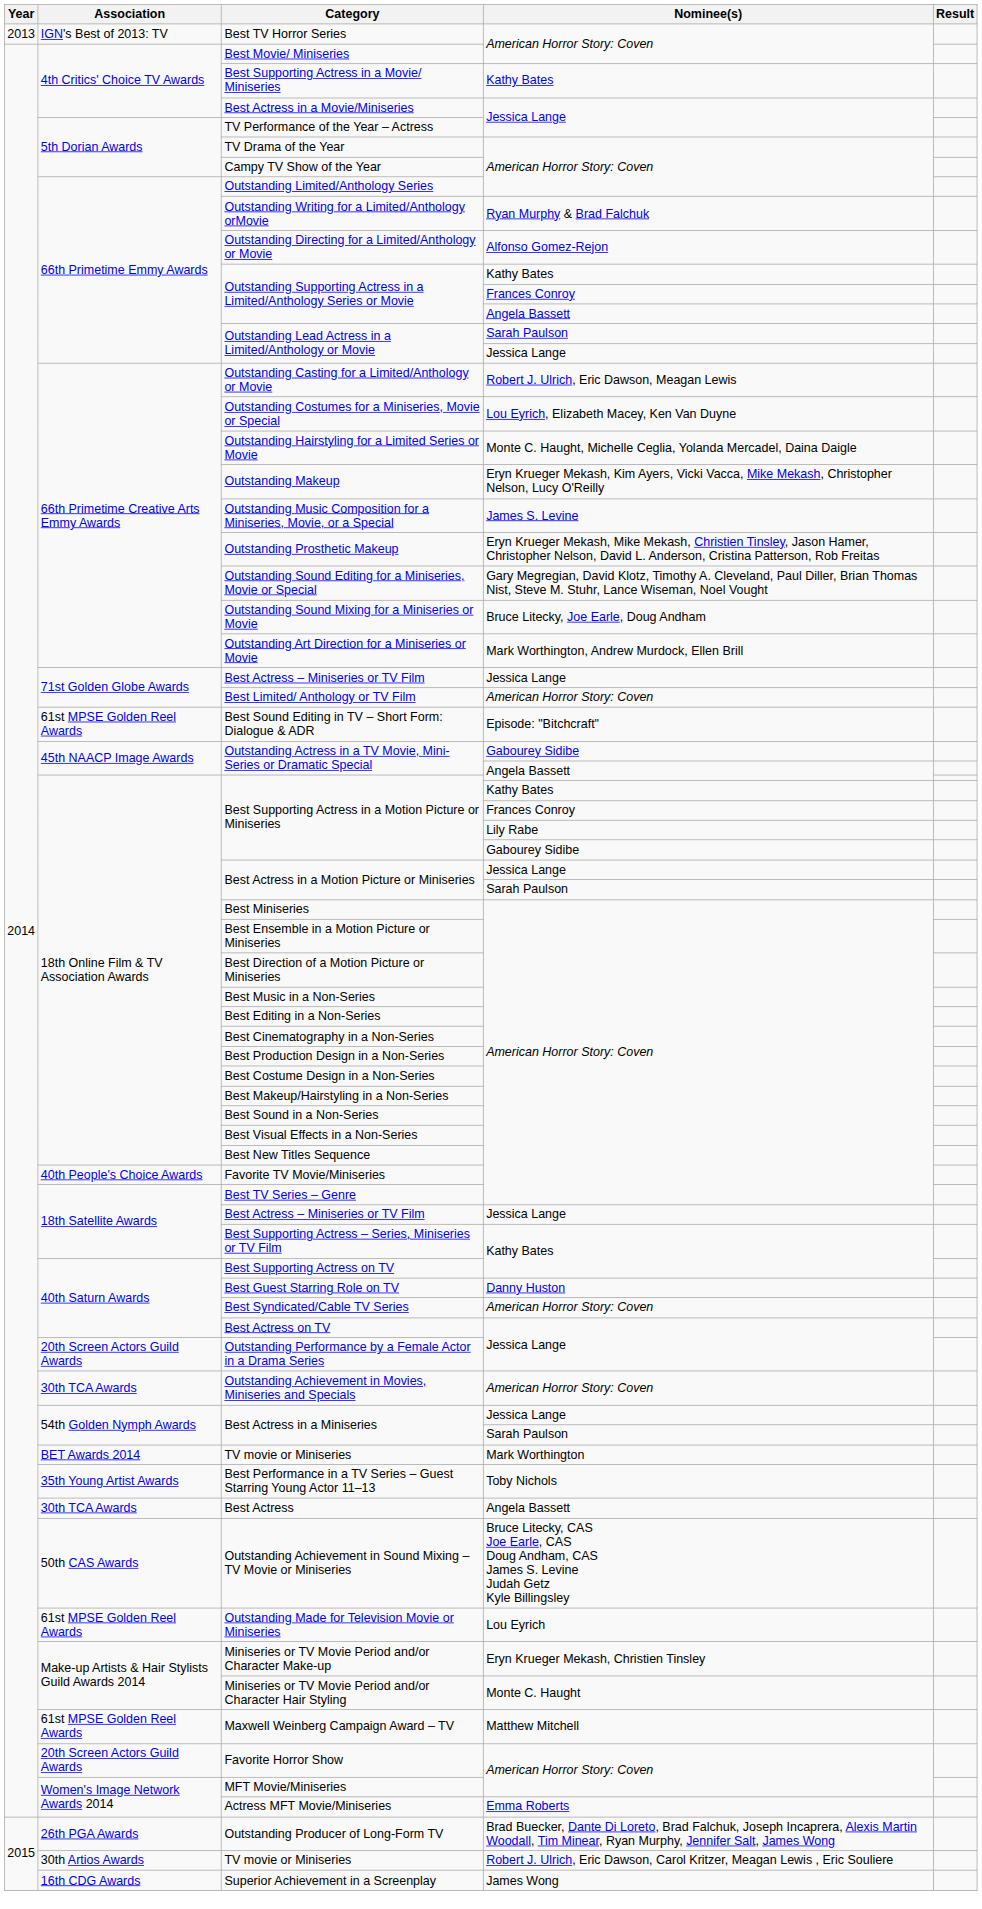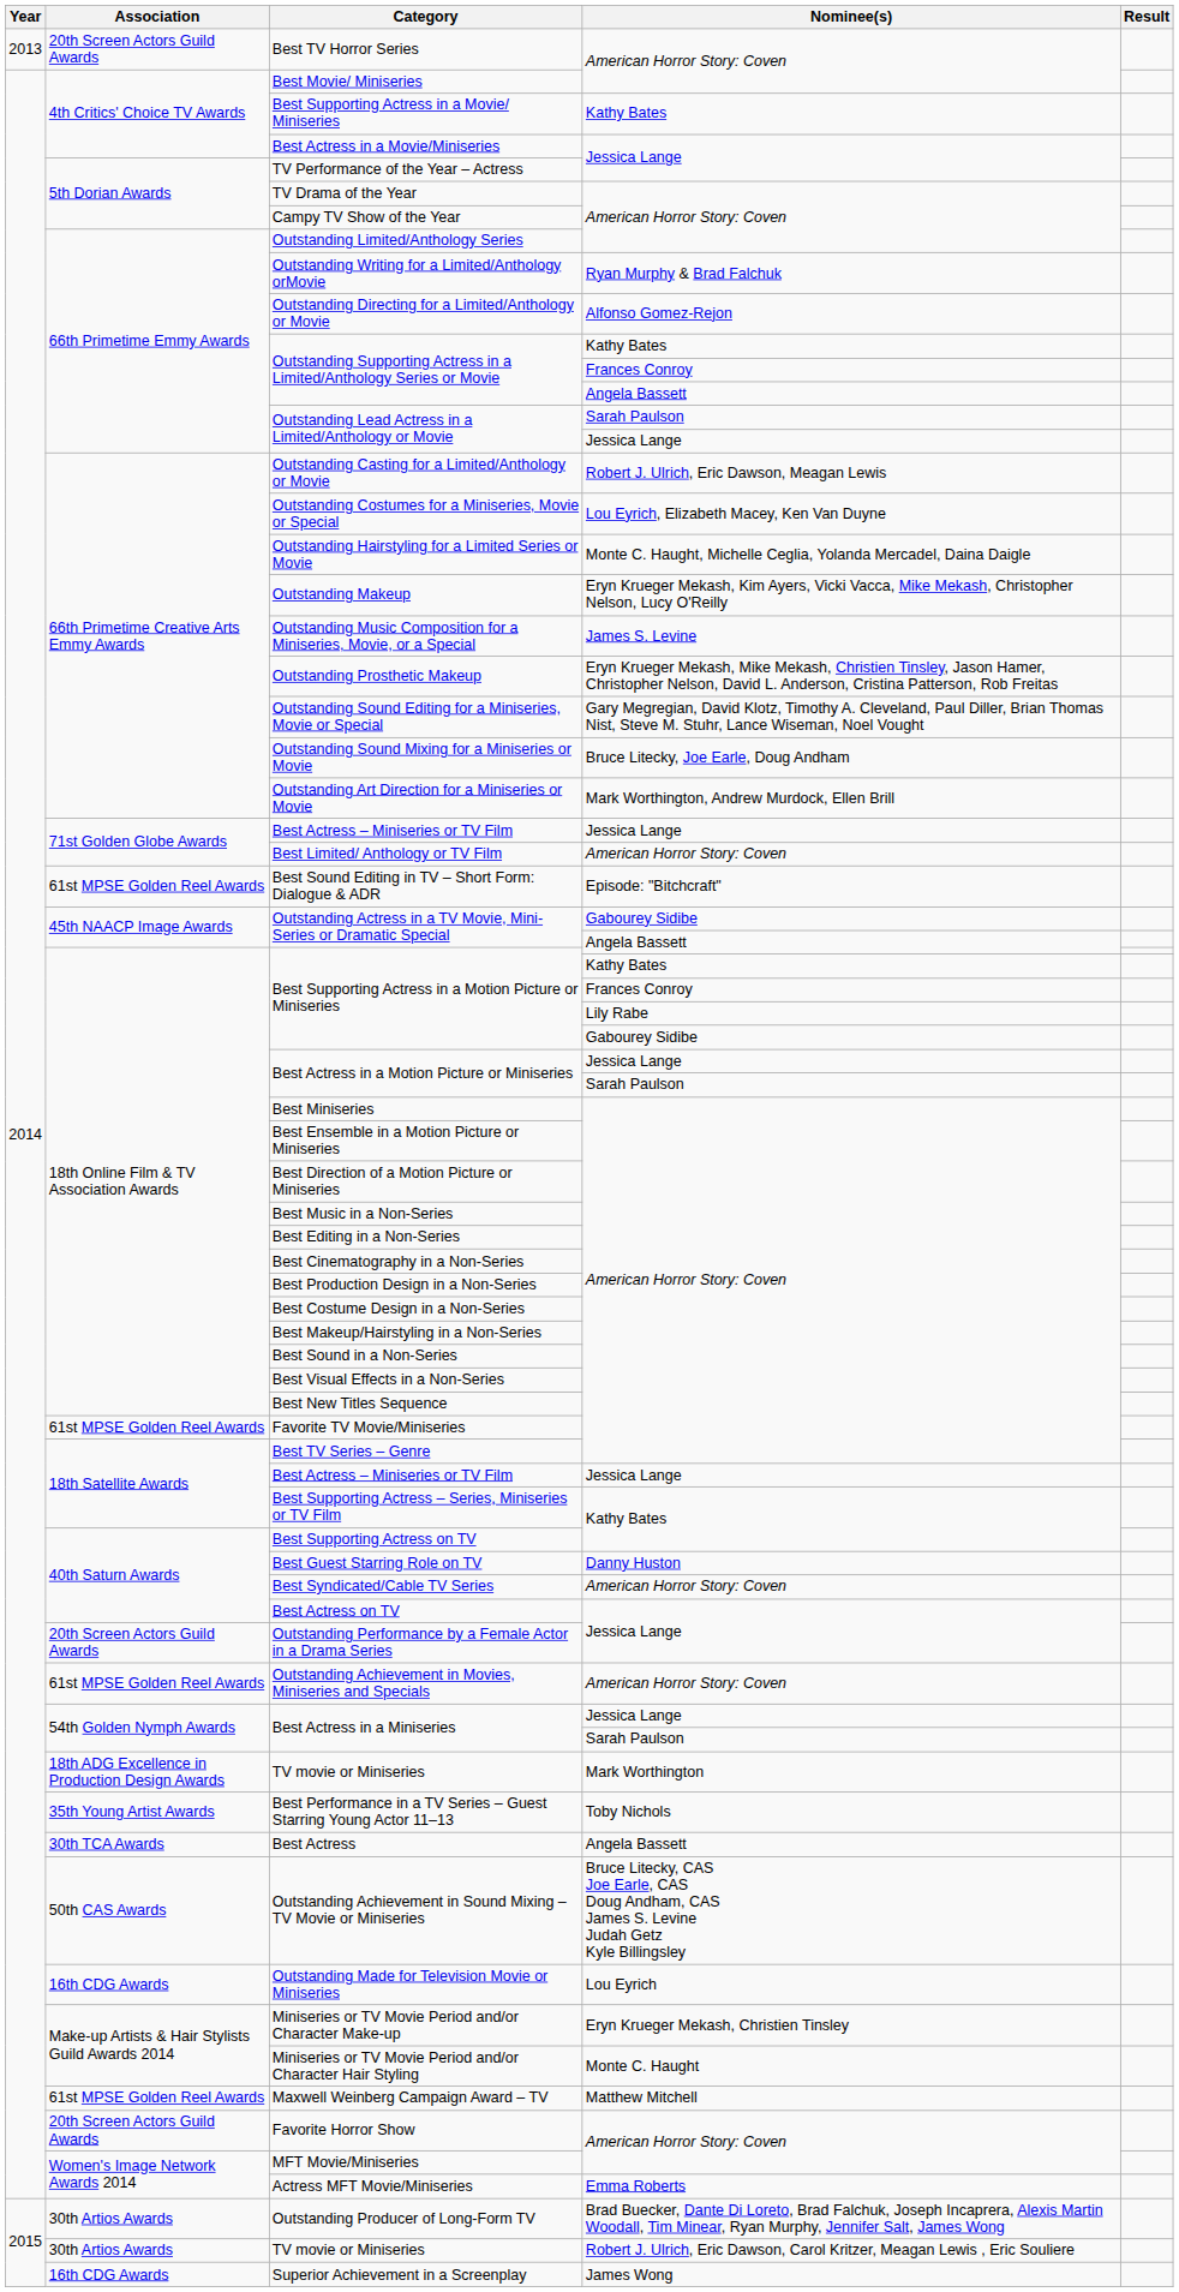 <table class="wikitable">
 <tr>
 <th>Year</th>
 <th>Association</th>
 <th>Category</th>
 <th>Nominee(s)</th>
 <th>Result</th>
 </tr>
 <tr>
 <td>2013</td>
-<td><a href='#'>IGN</a>'s Best of 2013: TV</td>
+<td><a href='#'>20th Screen Actors Guild Awards</a></td>
 <td>Best TV Horror Series</td>
 <td rowspan=2><em>American Horror Story: Coven</em></td>
 <td></td>
 </tr>
 <tr>
 <td rowspan=70>2014</td>
 <td rowspan=3><a href='#'>4th Critics' Choice TV Awards</a></td>
 <td><a href='#'>Best Movie/ Miniseries</a></td>
 <td></td>
 </tr>
 <tr>
 <td><a href='#'>Best Supporting Actress in a Movie/ Miniseries</a></td>
 <td><a href='#'>Kathy Bates</a></td>
 <td></td>
 </tr>
 <tr>
 <td><a href='#'>Best Actress in a Movie/Miniseries</a></td>
 <td rowspan=2><a href='#'>Jessica Lange</a></td>
 <td></td>
 </tr>
 <tr>
 <td rowspan=3><a href='#'>5th Dorian Awards</a></td>
 <td>TV Performance of the Year – Actress</td>
 <td></td>
 </tr>
 <tr>
 <td>TV Drama of the Year</td>
 <td rowspan=3><em>American Horror Story: Coven</em></td>
 <td></td>
 </tr>
 <tr>
 <td>Campy TV Show of the Year</td>
 <td></td>
 </tr>
 <tr>
 <td rowspan=8><a href='#'>66th Primetime Emmy Awards</a></td>
 <td><a href='#'>Outstanding Limited/Anthology Series</a></td>
 <td></td>
 </tr>
 <tr>
 <td><a href='#'>Outstanding Writing for a Limited/Anthology orMovie</a></td>
 <td><a href='#'>Ryan Murphy</a> & <a href='#'>Brad Falchuk</a> </td>
 <td></td>
 </tr>
 <tr>
 <td><a href='#'>Outstanding Directing for a Limited/Anthology or Movie</a></td>
 <td><a href='#'>Alfonso Gomez-Rejon</a> </td>
 <td></td>
 </tr>
 <tr>
 <td rowspan=3><a href='#'>Outstanding Supporting Actress in a Limited/Anthology Series or Movie</a></td>
 <td>Kathy Bates</td>
 <td></td>
 </tr>
 <tr>
 <td><a href='#'>Frances Conroy</a></td>
 <td></td>
 </tr>
 <tr>
 <td><a href='#'>Angela Bassett</a></td>
 <td></td>
 </tr>
 <tr>
 <td rowspan=2><a href='#'>Outstanding Lead Actress in a Limited/Anthology or Movie</a></td>
 <td><a href='#'>Sarah Paulson</a></td>
 <td></td>
 </tr>
 <tr>
 <td>Jessica Lange</td>
 <td></td>
 </tr>
 <tr>
 <td rowspan=9><a href='#'>66th Primetime Creative Arts Emmy Awards</a></td>
 <td><a href='#'>Outstanding Casting for a Limited/Anthology or Movie</a></td>
 <td><a href='#'>Robert J. Ulrich</a>, Eric Dawson, Meagan Lewis</td>
 <td></td>
 </tr>
 <tr>
 <td><a href='#'>Outstanding Costumes for a Miniseries, Movie or Special</a></td>
 <td><a href='#'>Lou Eyrich</a>, Elizabeth Macey, Ken Van Duyne </td>
 <td></td>
 </tr>
 <tr>
 <td><a href='#'>Outstanding Hairstyling for a Limited Series or Movie</a></td>
 <td>Monte C. Haught, Michelle Ceglia, Yolanda Mercadel, Daina Daigle</td>
 <td></td>
 </tr>
 <tr>
 <td><a href='#'>Outstanding Makeup</a></td>
 <td>Eryn Krueger Mekash, Kim Ayers, Vicki Vacca, <a href='#'>Mike Mekash</a>, Christopher Nelson, Lucy O'Reilly</td>
 <td></td>
 </tr>
 <tr>
 <td><a href='#'>Outstanding Music Composition for a Miniseries, Movie, or a Special</a></td>
 <td><a href='#'>James S. Levine</a> </td>
 <td></td>
 </tr>
 <tr>
 <td><a href='#'>Outstanding Prosthetic Makeup</a></td>
 <td>Eryn Krueger Mekash, Mike Mekash, <a href='#'>Christien Tinsley</a>, Jason Hamer, Christopher Nelson, David L. Anderson, Cristina Patterson, Rob Freitas</td>
 <td></td>
 </tr>
 <tr>
 <td><a href='#'>Outstanding Sound Editing for a Miniseries, Movie or Special</a></td>
 <td>Gary Megregian, David Klotz, Timothy A. Cleveland, Paul Diller, Brian Thomas Nist, Steve M. Stuhr, Lance Wiseman, Noel Vought </td>
 <td></td>
 </tr>
 <tr>
 <td><a href='#'>Outstanding Sound Mixing for a Miniseries or Movie</a></td>
 <td>Bruce Litecky, <a href='#'>Joe Earle</a>, Doug Andham </td>
 <td></td>
 </tr>
 <tr>
 <td><a href='#'>Outstanding Art Direction for a Miniseries or Movie</a></td>
 <td>Mark Worthington, Andrew Murdock, Ellen Brill</td>
 <td></td>
 </tr>
 <tr>
 <td rowspan=2><a href='#'>71st Golden Globe Awards</a></td>
 <td><a href='#'>Best Actress – Miniseries or TV Film</a></td>
 <td>Jessica Lange</td>
 <td></td>
 </tr>
 <tr>
 <td><a href='#'>Best Limited/ Anthology or TV Film</a></td>
 <td><em>American Horror Story: Coven</em></td>
 <td></td>
 </tr>
 <tr>
 <td>61st <a href='#'>MPSE Golden Reel Awards</a></td>
 <td>Best Sound Editing in TV – Short Form: Dialogue & ADR</td>
 <td>Episode: "Bitchcraft"</td>
 <td></td>
 </tr>
 <tr>
 <td rowspan=2><a href='#'>45th NAACP Image Awards</a></td>
 <td rowspan=2><a href='#'>Outstanding Actress in a TV Movie, Mini-Series or Dramatic Special</a></td>
 <td><a href='#'>Gabourey Sidibe</a></td>
 <td></td>
 </tr>
 <tr>
 <td rowspan=2>Angela Bassett</td>
 <td></td>
 </tr>
 <tr>
 <td rowspan=19>18th Online Film & TV Association Awards</td>
 <td rowspan=5>Best Supporting Actress in a Motion Picture or Miniseries</td>
 <td></td>
 </tr>
 <tr>
 <td>Kathy Bates</td>
 <td></td>
 </tr>
 <tr>
 <td>Frances Conroy</td>
 <td></td>
 </tr>
 <tr>
 <td>Lily Rabe</td>
 <td></td>
 </tr>
 <tr>
 <td>Gabourey Sidibe</td>
 <td></td>
 </tr>
 <tr>
 <td rowspan=2>Best Actress in a Motion Picture or Miniseries</td>
 <td>Jessica Lange</td>
 <td></td>
 </tr>
 <tr>
 <td>Sarah Paulson</td>
 <td></td>
 </tr>
 <tr>
 <td>Best Miniseries</td>
 <td rowspan=14><em>American Horror Story: Coven</em></td>
 <td></td>
 </tr>
 <tr>
 <td>Best Ensemble in a Motion Picture or Miniseries</td>
 <td></td>
 </tr>
 <tr>
 <td>Best Direction of a Motion Picture or Miniseries</td>
 <td></td>
 </tr>
 <tr>
 <td>Best Music in a Non-Series</td>
 <td></td>
 </tr>
 <tr>
 <td>Best Editing in a Non-Series</td>
 <td></td>
 </tr>
 <tr>
 <td>Best Cinematography in a Non-Series</td>
 <td></td>
 </tr>
 <tr>
 <td>Best Production Design in a Non-Series</td>
 <td></td>
 </tr>
 <tr>
 <td>Best Costume Design in a Non-Series</td>
 <td></td>
 </tr>
 <tr>
 <td>Best Makeup/Hairstyling in a Non-Series</td>
 <td></td>
 </tr>
 <tr>
 <td>Best Sound in a Non-Series</td>
 <td></td>
 </tr>
 <tr>
 <td>Best Visual Effects in a Non-Series</td>
 <td></td>
 </tr>
 <tr>
 <td>Best New Titles Sequence</td>
 <td></td>
 </tr>
 <tr>
-<td><a href='#'>40th People's Choice Awards</a></td>
+<td>61st <a href='#'>MPSE Golden Reel Awards</a></td>
 <td>Favorite TV Movie/Miniseries</td>
 <td></td>
 </tr>
 <tr>
 <td rowspan=3><a href='#'>18th Satellite Awards</a></td>
 <td><a href='#'>Best TV Series – Genre</a></td>
 <td></td>
 </tr>
 <tr>
 <td><a href='#'>Best Actress – Miniseries or TV Film</a></td>
 <td>Jessica Lange</td>
 <td></td>
 </tr>
 <tr>
 <td><a href='#'>Best Supporting Actress – Series, Miniseries or TV Film</a></td>
 <td rowspan=2>Kathy Bates</td>
 <td></td>
 </tr>
 <tr>
 <td rowspan=4><a href='#'>40th Saturn Awards</a></td>
 <td><a href='#'>Best Supporting Actress on TV</a></td>
 <td></td>
 </tr>
 <tr>
 <td><a href='#'>Best Guest Starring Role on TV</a></td>
 <td><a href='#'>Danny Huston</a></td>
 <td></td>
 </tr>
 <tr>
 <td><a href='#'>Best Syndicated/Cable TV Series</a></td>
 <td><em>American Horror Story: Coven</em></td>
 <td></td>
 </tr>
 <tr>
 <td><a href='#'>Best Actress on TV</a></td>
 <td rowspan=2>Jessica Lange</td>
 <td></td>
 </tr>
 <tr>
 <td><a href='#'>20th Screen Actors Guild Awards</a></td>
 <td><a href='#'>Outstanding Performance by a Female Actor in a Drama Series</a></td>
 <td></td>
 </tr>
 <tr>
-<td><a href='#'>30th TCA Awards</a></td>
+<td>61st <a href='#'>MPSE Golden Reel Awards</a></td>
 <td><a href='#'>Outstanding Achievement in Movies, Miniseries and Specials</a></td>
 <td><em>American Horror Story: Coven</em></td>
 <td></td>
 </tr>
 <tr>
 <td rowspan=2>54th <a href='#'>Golden Nymph Awards</a></td>
 <td rowspan=2>Best Actress in a Miniseries</td>
 <td>Jessica Lange</td>
 <td></td>
 </tr>
 <tr>
 <td>Sarah Paulson</td>
 <td></td>
 </tr>
 <tr>
-<td><a href='#'>BET Awards 2014</a></td>
+<td><a href='#'>18th ADG Excellence in Production Design Awards</a></td>
 <td>TV movie or Miniseries</td>
 <td>Mark Worthington </td>
 <td></td>
 </tr>
 <tr>
 <td><a href='#'>35th Young Artist Awards</a></td>
 <td>Best Performance in a TV Series – Guest Starring Young Actor 11–13</td>
 <td>Toby Nichols</td>
 <td></td>
 </tr>
 <tr>
 <td><a href='#'>30th TCA Awards</a></td>
 <td>Best Actress</td>
 <td>Angela Bassett</td>
 <td></td>
 </tr>
 <tr>
 <td>50th <a href='#'>CAS Awards</a></td>
 <td>Outstanding Achievement in Sound Mixing – TV Movie or Miniseries</td>
 <td>Bruce Litecky, CAS <br><a href='#'>Joe Earle</a>, CAS <br>Doug Andham, CAS <br>James S. Levine <br>Judah Getz <br>Kyle Billingsley  </td>
 <td></td>
 </tr>
 <tr>
-<td>61st <a href='#'>MPSE Golden Reel Awards</a></td>
+<td><a href='#'>16th CDG Awards</a></td>
 <td><a href='#'>Outstanding Made for Television Movie or Miniseries</a></td>
 <td>Lou Eyrich</td>
 <td></td>
 </tr>
 <tr>
 <td rowspan=2>Make-up Artists & Hair Stylists Guild Awards 2014</td>
 <td>Miniseries or TV Movie Period and/or Character Make-up</td>
 <td>Eryn Krueger Mekash, Christien Tinsley</td>
 <td></td>
 </tr>
 <tr>
 <td>Miniseries or TV Movie Period and/or Character Hair Styling</td>
 <td>Monte C. Haught</td>
 <td></td>
 </tr>
 <tr>
 <td>61st <a href='#'>MPSE Golden Reel Awards</a></td>
 <td>Maxwell Weinberg Campaign Award – TV</td>
 <td>Matthew Mitchell</td>
 <td></td>
 </tr>
 <tr>
 <td><a href='#'>20th Screen Actors Guild Awards</a></td>
 <td>Favorite Horror Show</td>
 <td rowspan=2><em>American Horror Story: Coven</em></td>
 <td></td>
 </tr>
 <tr>
 <td rowspan=2><a href='#'>Women's Image Network Awards</a> 2014</td>
 <td>MFT Movie/Miniseries</td>
 <td></td>
 </tr>
 <tr>
 <td>Actress MFT Movie/Miniseries</td>
 <td><a href='#'>Emma Roberts</a> </td>
 <td></td>
 </tr>
 <tr>
 <td rowspan=3>2015</td>
-<td><a href='#'>26th PGA Awards</a></td>
+<td>30th <a href='#'>Artios Awards</a></td>
 <td>Outstanding Producer of Long-Form TV</td>
 <td>Brad Buecker, <a href='#'>Dante Di Loreto</a>, Brad Falchuk, Joseph Incaprera, <a href='#'>Alexis Martin Woodall</a>, <a href='#'>Tim Minear</a>, Ryan Murphy, <a href='#'>Jennifer Salt</a>, <a href='#'>James Wong</a> </td>
 <td></td>
 </tr>
 <tr>
 <td>30th <a href='#'>Artios Awards</a></td>
 <td>TV movie or Miniseries</td>
 <td><a href='#'>Robert J. Ulrich</a>, Eric Dawson, Carol Kritzer, Meagan Lewis , Eric Souliere </td>
 <td></td>
 </tr>
 <tr>
 <td><a href='#'>16th CDG Awards</a></td>
 <td>Superior Achievement in a Screenplay</td>
 <td>James Wong </td>
 <td></td>
 </tr>
 </table>
